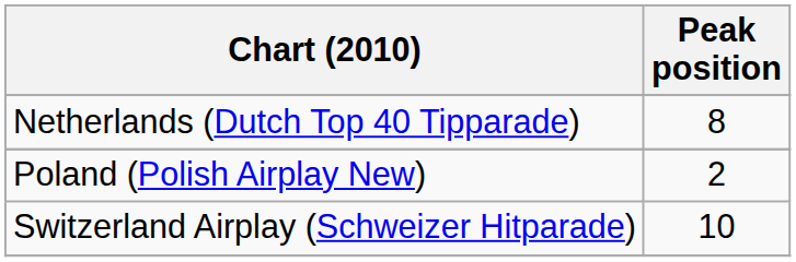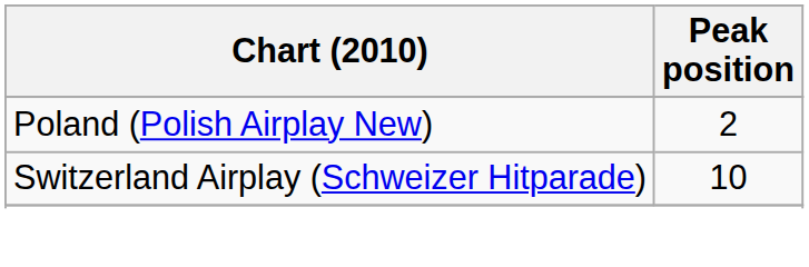 <table class="wikitable sortable">
 <tr>
 <th>Chart (2010)</th>
 <th>Peak<br>position</th>
 </tr>
 <tr>
 </tr>
 <tr>
-</tr>
-<tr>
-<td>Netherlands (<a href='#'>Dutch Top 40 Tipparade</a>)</td>
-<td align="center">8</td>
 </tr>
 <tr>
 </tr>
 <tr>
 <td>Poland (<a href='#'>Polish Airplay New</a>)</td>
 <td align="center">2</td>
 </tr>
 <tr>
 <td>Switzerland Airplay (<a href='#'>Schweizer Hitparade</a>)</td>
 <td align="center">10</td>
 </tr>
 <tr>
 </tr>
 <tr>
 </tr>
 <tr>
 </tr>
 </table>
